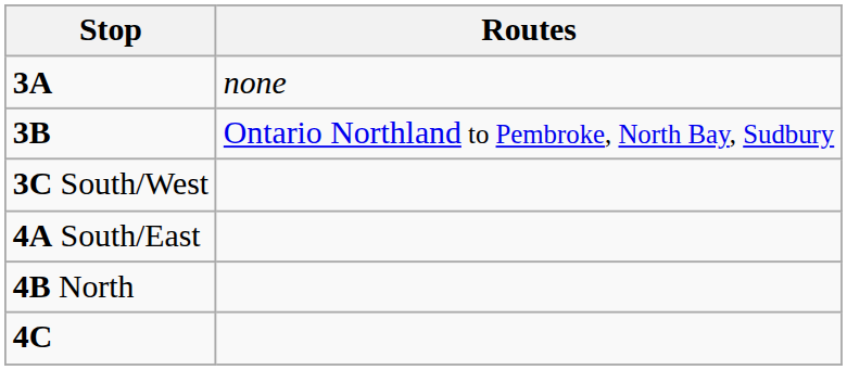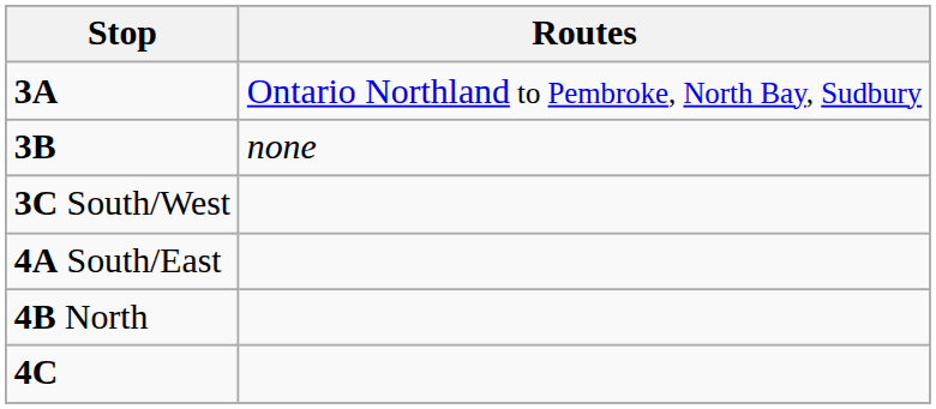 <table class="wikitable">
 <tr>
 <th>Stop</th>
 <th>Routes</th>
 </tr>
 <tr>
 <td><strong>3A</strong></td>
-<td><em>none</em></td>
+<td><a href='#'>Ontario Northland</a><small> to <a href='#'>Pembroke</a>, <a href='#'>North Bay</a>, <a href='#'>Sudbury</a></small></td>
 </tr>
 <tr>
 <td><strong>3B</strong></td>
-<td><a href='#'>Ontario Northland</a><small> to <a href='#'>Pembroke</a>, <a href='#'>North Bay</a>, <a href='#'>Sudbury</a></small></td>
+<td><em>none</em></td>
 </tr>
 <tr>
 <td><strong>3C</strong> South/West</td>
 <td>      </td>
 </tr>
 <tr>
 <td><strong>4A</strong> South/East</td>
 <td>         </td>
 </tr>
 <tr>
 <td><strong>4B</strong> North</td>
 <td> </td>
 </tr>
 <tr>
 <td><strong>4C</strong></td>
 <td></td>
 </tr>
 </table>
